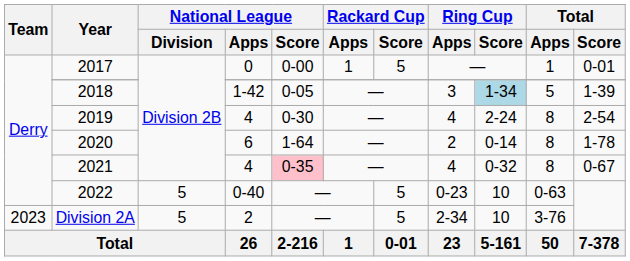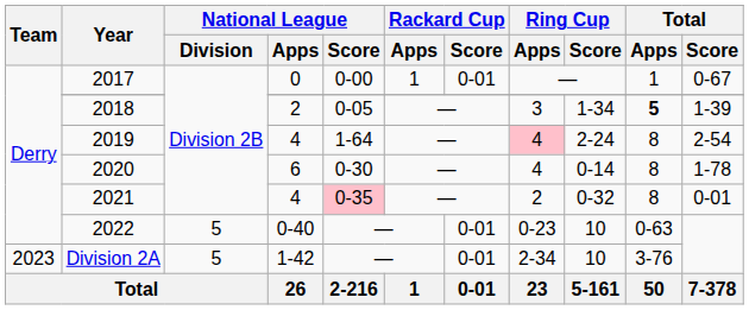 <table class="wikitable" style="text-align:center">
 <tr>
 <th rowspan="2">Team</th>
 <th rowspan="2">Year</th>
 <th colspan="3"><a href='#'>National League</a></th>
 <th colspan="2"><a href='#'>Rackard Cup</a></th>
 <th colspan="2"><a href='#'>Ring Cup</a></th>
 <th colspan="2">Total</th>
 </tr>
 <tr>
 <th>Division</th>
 <th>Apps</th>
 <th>Score</th>
 <th>Apps</th>
 <th>Score</th>
 <th>Apps</th>
 <th>Score</th>
 <th>Apps</th>
 <th>Score</th>
 </tr>
 <tr>
 <td rowspan="7"><a href='#'>Derry</a></td>
 <td>2017</td>
 <td rowspan="6"><a href='#'>Division 2B</a></td>
 <td>0</td>
 <td>0-00</td>
 <td>1</td>
-<td>5</td>
+<td>0-01</td>
 <td colspan=2>—</td>
 <td>1</td>
-<td>0-01</td>
+<td>0-67</td>
 </tr>
 <tr>
 </tr>
 <tr>
 <td>2018</td>
-<td>1-42</td>
+<td>2</td>
 <td>0-05</td>
 <td colspan=2>—</td>
 <td>3</td>
-<td style="background: lightblue;">1-34</td>
-<td>5</td>
+<td>1-34</td>
+<td><strong>5</strong></td>
 <td>1-39</td>
 </tr>
 <tr>
 <td>2019</td>
 <td>4</td>
-<td>0-30</td>
+<td>1-64</td>
 <td colspan=2>—</td>
-<td>4</td>
+<td style="background: pink;">4</td>
 <td>2-24</td>
 <td>8</td>
 <td>2-54</td>
 </tr>
 <tr>
 <td>2020</td>
 <td>6</td>
-<td>1-64</td>
+<td>0-30</td>
 <td colspan=2>—</td>
-<td>2</td>
+<td>4</td>
 <td>0-14</td>
 <td>8</td>
 <td>1-78</td>
 </tr>
 <tr>
 <td>2021</td>
 <td>4</td>
 <td style="background: pink;">0-35</td>
 <td colspan=2>—</td>
-<td>4</td>
+<td>2</td>
 <td>0-32</td>
 <td>8</td>
-<td>0-67</td>
+<td>0-01</td>
 </tr>
 <tr>
 <td>2022</td>
 <td>5</td>
 <td>0-40</td>
 <td colspan=2>—</td>
-<td>5</td>
+<td>0-01</td>
 <td>0-23</td>
 <td>10</td>
 <td>0-63</td>
 </tr>
 <tr>
 <td>2023</td>
 <td rowspan="1"><a href='#'>Division 2A</a></td>
 <td>5</td>
-<td>2</td>
+<td>1-42</td>
 <td colspan=2>—</td>
-<td>5</td>
+<td>0-01</td>
 <td>2-34</td>
 <td>10</td>
 <td>3-76</td>
 </tr>
 <tr>
 <th colspan="3">Total</th>
 <th>26</th>
 <th>2-216</th>
 <th>1</th>
 <th>0-01</th>
 <th>23</th>
 <th>5-161</th>
 <th>50</th>
 <th>7-378</th>
 </tr>
 </table>
